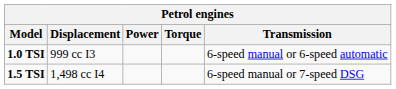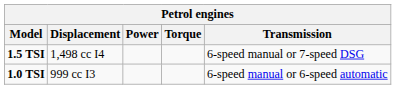 <table class="wikitable" style="text-align:left; font-size:90%;">
 <tr>
 <th colspan="5">Petrol engines</th>
 </tr>
 <tr>
 <th>Model</th>
 <th>Displacement</th>
 <th>Power</th>
 <th>Torque</th>
 <th>Transmission</th>
 </tr>
 <tr>
+<td><strong>1.5 TSI</strong></td>
+<td>1,498 cc I4</td>
+<td></td>
+<td></td>
+<td>6-speed manual or 7-speed <a href='#'>DSG</a></td>
+</tr>
+<tr>
 <td><strong>1.0 TSI</strong></td>
 <td>999 cc I3</td>
 <td></td>
 <td></td>
 <td>6-speed <a href='#'>manual</a> or 6-speed <a href='#'>automatic</a></td>
 </tr>
-<tr>
-<td><strong>1.5 TSI</strong></td>
-<td>1,498 cc I4</td>
-<td></td>
-<td></td>
-<td>6-speed manual or 7-speed <a href='#'>DSG</a></td>
-</tr>
 </table>
